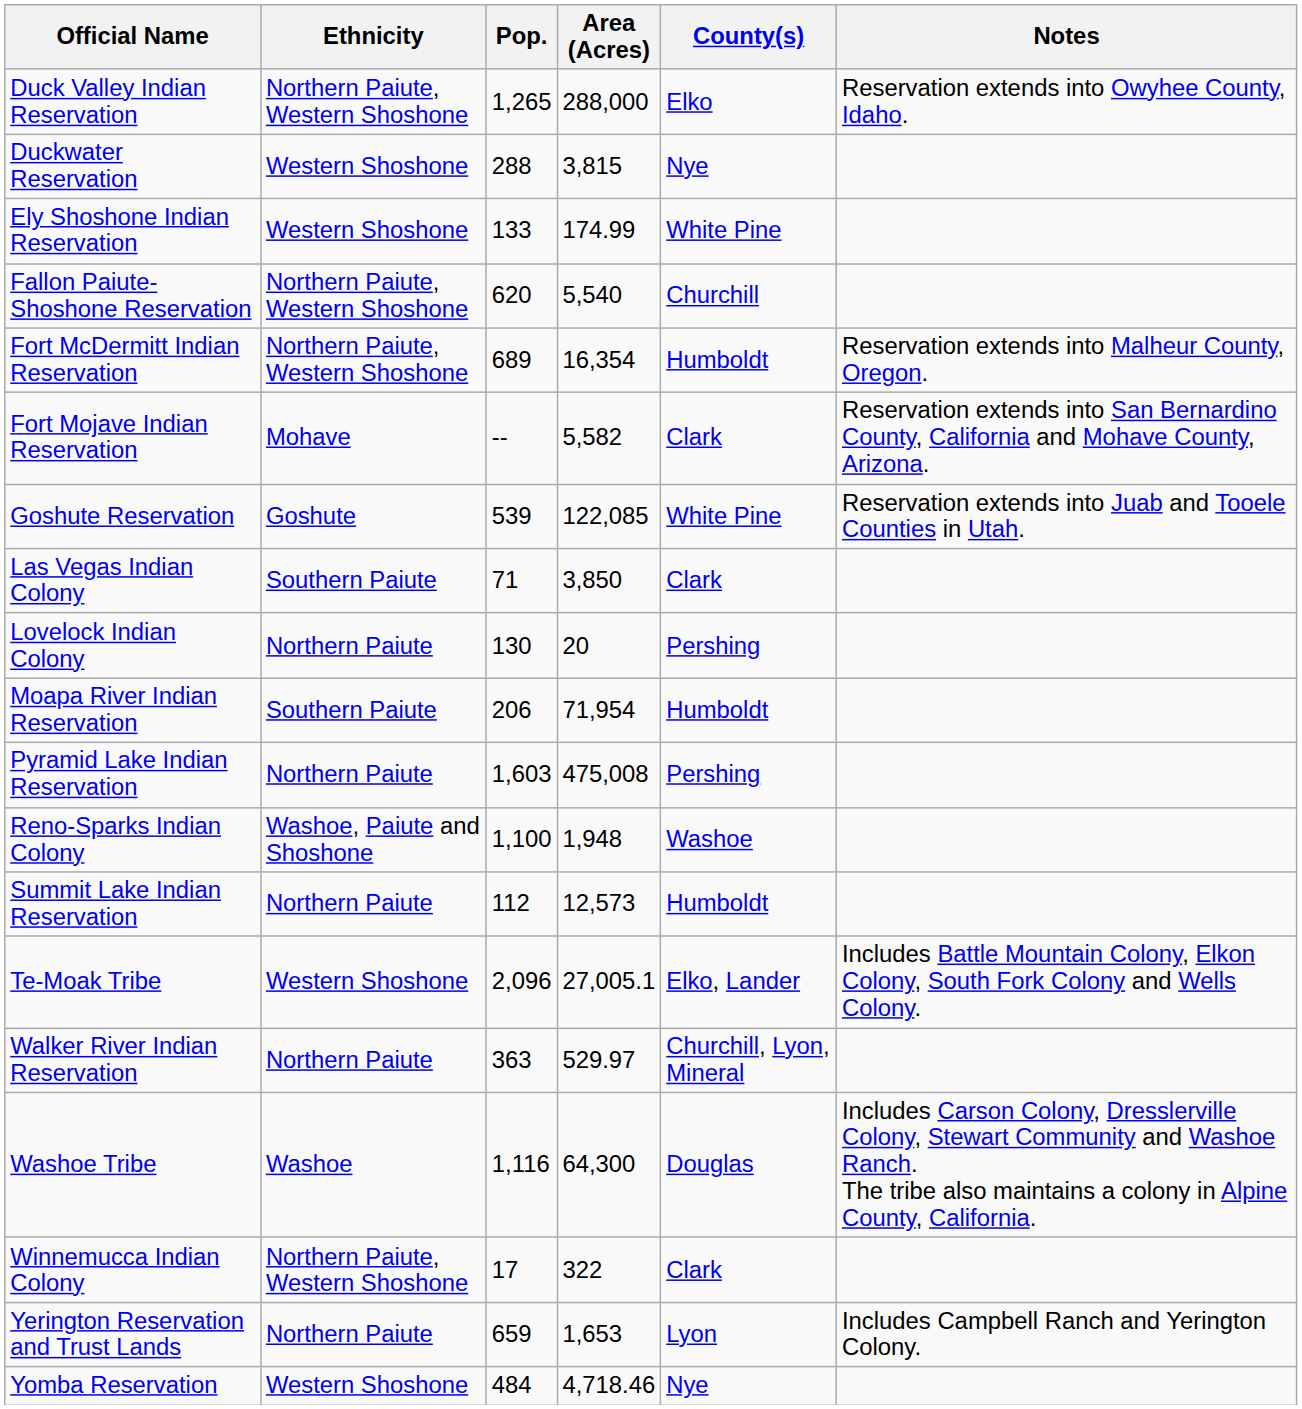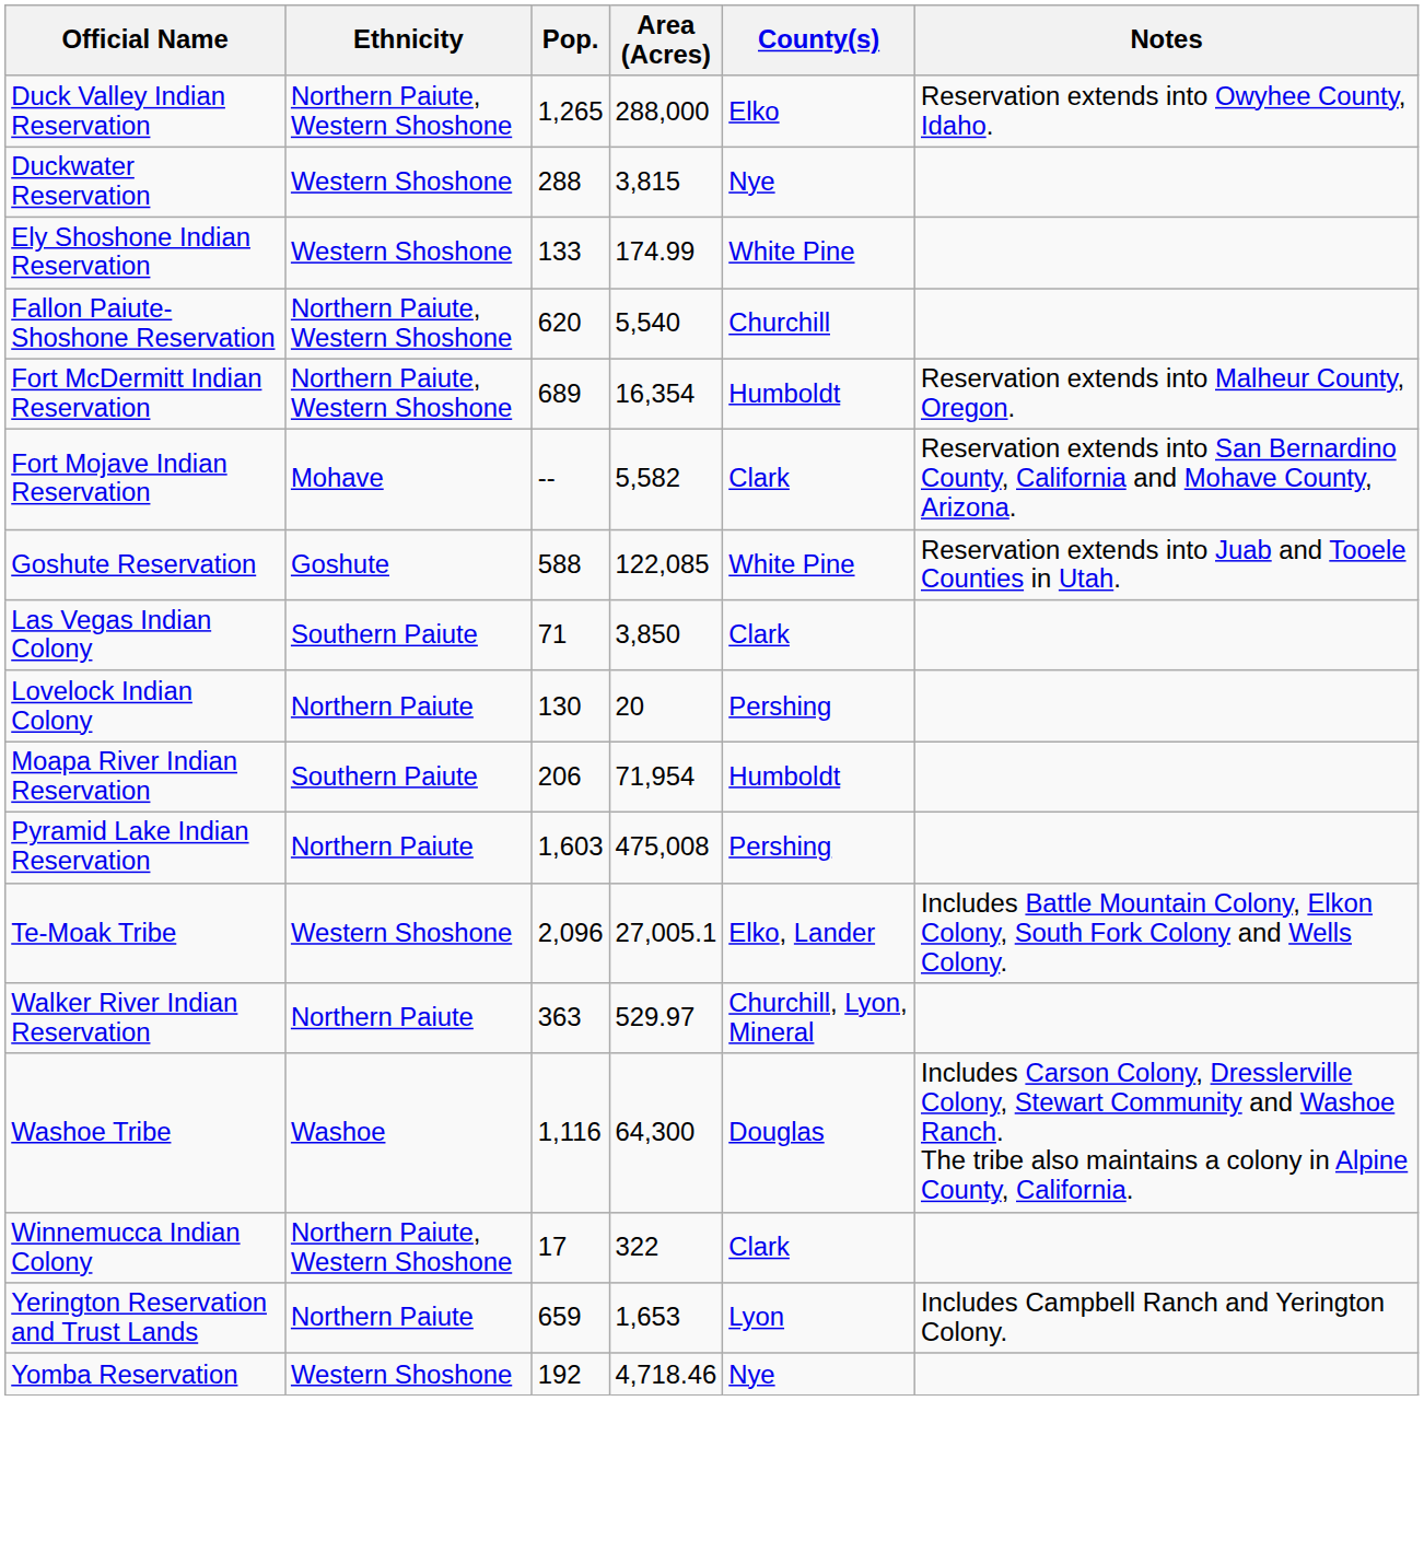 <table class="wikitable sortable">
 <tr>
 <th>Official Name</th>
 <th>Ethnicity</th>
 <th data-sort-type="number">Pop.</th>
 <th data-sort-type="number">Area<br>(Acres)</th>
 <th><a href='#'>County(s)</a></th>
 <th class="unsortable">Notes</th>
 </tr>
 <tr>
 <td><a href='#'>Duck Valley Indian Reservation</a></td>
 <td><a href='#'>Northern Paiute</a>, <a href='#'>Western Shoshone</a></td>
 <td>1,265</td>
 <td>288,000</td>
 <td><a href='#'>Elko</a></td>
 <td>Reservation extends into <a href='#'>Owyhee County</a>, <a href='#'>Idaho</a>.</td>
 </tr>
 <tr>
 <td><a href='#'>Duckwater Reservation</a></td>
 <td><a href='#'>Western Shoshone</a></td>
 <td>288</td>
 <td>3,815</td>
 <td><a href='#'>Nye</a></td>
 <td></td>
 </tr>
 <tr>
 <td><a href='#'>Ely Shoshone Indian Reservation</a></td>
 <td><a href='#'>Western Shoshone</a></td>
 <td>133</td>
 <td>174.99</td>
 <td><a href='#'>White Pine</a></td>
 <td></td>
 </tr>
 <tr>
 <td><a href='#'>Fallon Paiute-Shoshone Reservation</a></td>
 <td><a href='#'>Northern Paiute</a>, <a href='#'>Western Shoshone</a></td>
 <td>620</td>
 <td>5,540</td>
 <td><a href='#'>Churchill</a></td>
 <td></td>
 </tr>
 <tr>
 <td><a href='#'>Fort McDermitt Indian Reservation</a></td>
 <td><a href='#'>Northern Paiute</a>, <a href='#'>Western Shoshone</a></td>
 <td>689</td>
 <td>16,354</td>
 <td><a href='#'>Humboldt</a></td>
 <td>Reservation extends into <a href='#'>Malheur County</a>, <a href='#'>Oregon</a>.</td>
 </tr>
 <tr>
 <td><a href='#'>Fort Mojave Indian Reservation</a></td>
 <td><a href='#'>Mohave</a></td>
 <td>--</td>
 <td>5,582</td>
 <td><a href='#'>Clark</a></td>
 <td>Reservation extends into <a href='#'>San Bernardino County</a>, <a href='#'>California</a> and <a href='#'>Mohave County</a>, <a href='#'>Arizona</a>.</td>
 </tr>
 <tr>
 <td><a href='#'>Goshute Reservation</a></td>
 <td><a href='#'>Goshute</a></td>
-<td>539</td>
+<td>588</td>
 <td>122,085</td>
 <td><a href='#'>White Pine</a></td>
 <td>Reservation extends into <a href='#'>Juab</a> and <a href='#'>Tooele Counties</a> in <a href='#'>Utah</a>.</td>
 </tr>
 <tr>
 <td><a href='#'>Las Vegas Indian Colony</a></td>
 <td><a href='#'>Southern Paiute</a></td>
 <td>71</td>
 <td>3,850</td>
 <td><a href='#'>Clark</a></td>
 <td></td>
 </tr>
 <tr>
 <td><a href='#'>Lovelock Indian Colony</a></td>
 <td><a href='#'>Northern Paiute</a></td>
 <td>130</td>
 <td>20</td>
 <td><a href='#'>Pershing</a></td>
 <td></td>
 </tr>
 <tr>
 <td><a href='#'>Moapa River Indian Reservation</a></td>
 <td><a href='#'>Southern Paiute</a></td>
 <td>206</td>
 <td>71,954</td>
 <td><a href='#'>Humboldt</a></td>
 <td></td>
 </tr>
 <tr>
 <td><a href='#'>Pyramid Lake Indian Reservation</a></td>
 <td><a href='#'>Northern Paiute</a></td>
 <td>1,603</td>
 <td>475,008</td>
 <td><a href='#'>Pershing</a></td>
-<td></td>
-</tr>
-<tr>
-<td><a href='#'>Reno-Sparks Indian Colony</a></td>
-<td><a href='#'>Washoe</a>, <a href='#'>Paiute</a> and <a href='#'>Shoshone</a></td>
-<td>1,100</td>
-<td>1,948</td>
-<td><a href='#'>Washoe</a></td>
-<td></td>
-</tr>
-<tr>
-<td><a href='#'>Summit Lake Indian Reservation</a></td>
-<td><a href='#'>Northern Paiute</a></td>
-<td>112</td>
-<td>12,573</td>
-<td><a href='#'>Humboldt</a></td>
 <td></td>
 </tr>
 <tr>
 <td><a href='#'>Te-Moak Tribe</a></td>
 <td><a href='#'>Western Shoshone</a></td>
 <td>2,096</td>
 <td>27,005.1</td>
 <td><a href='#'>Elko</a>, <a href='#'>Lander</a></td>
 <td>Includes <a href='#'>Battle Mountain Colony</a>, <a href='#'>Elkon Colony</a>, <a href='#'>South Fork Colony</a> and <a href='#'>Wells Colony</a>.</td>
 </tr>
 <tr>
 <td><a href='#'>Walker River Indian Reservation</a></td>
 <td><a href='#'>Northern Paiute</a></td>
 <td>363</td>
 <td>529.97</td>
 <td><a href='#'>Churchill</a>, <a href='#'>Lyon</a>, <a href='#'>Mineral</a></td>
 <td></td>
 </tr>
 <tr>
 <td><a href='#'>Washoe Tribe</a></td>
 <td><a href='#'>Washoe</a></td>
 <td>1,116</td>
 <td>64,300</td>
 <td><a href='#'>Douglas</a></td>
 <td>Includes <a href='#'>Carson Colony</a>, <a href='#'>Dresslerville Colony</a>, <a href='#'>Stewart Community</a> and <a href='#'>Washoe Ranch</a>.<br> The tribe also maintains a colony in <a href='#'>Alpine County</a>, <a href='#'>California</a>.</td>
 </tr>
 <tr>
 <td><a href='#'>Winnemucca Indian Colony</a></td>
 <td><a href='#'>Northern Paiute</a>, <a href='#'>Western Shoshone</a></td>
 <td>17</td>
 <td>322</td>
 <td><a href='#'>Clark</a></td>
 <td></td>
 </tr>
 <tr>
 <td><a href='#'>Yerington Reservation and Trust Lands</a></td>
 <td><a href='#'>Northern Paiute</a></td>
 <td>659</td>
 <td>1,653</td>
 <td><a href='#'>Lyon</a></td>
 <td>Includes Campbell Ranch and Yerington Colony.</td>
 </tr>
 <tr>
 <td><a href='#'>Yomba Reservation</a></td>
 <td><a href='#'>Western Shoshone</a></td>
-<td>484</td>
+<td>192</td>
 <td>4,718.46</td>
 <td><a href='#'>Nye</a></td>
 <td></td>
 </tr>
 </table>
